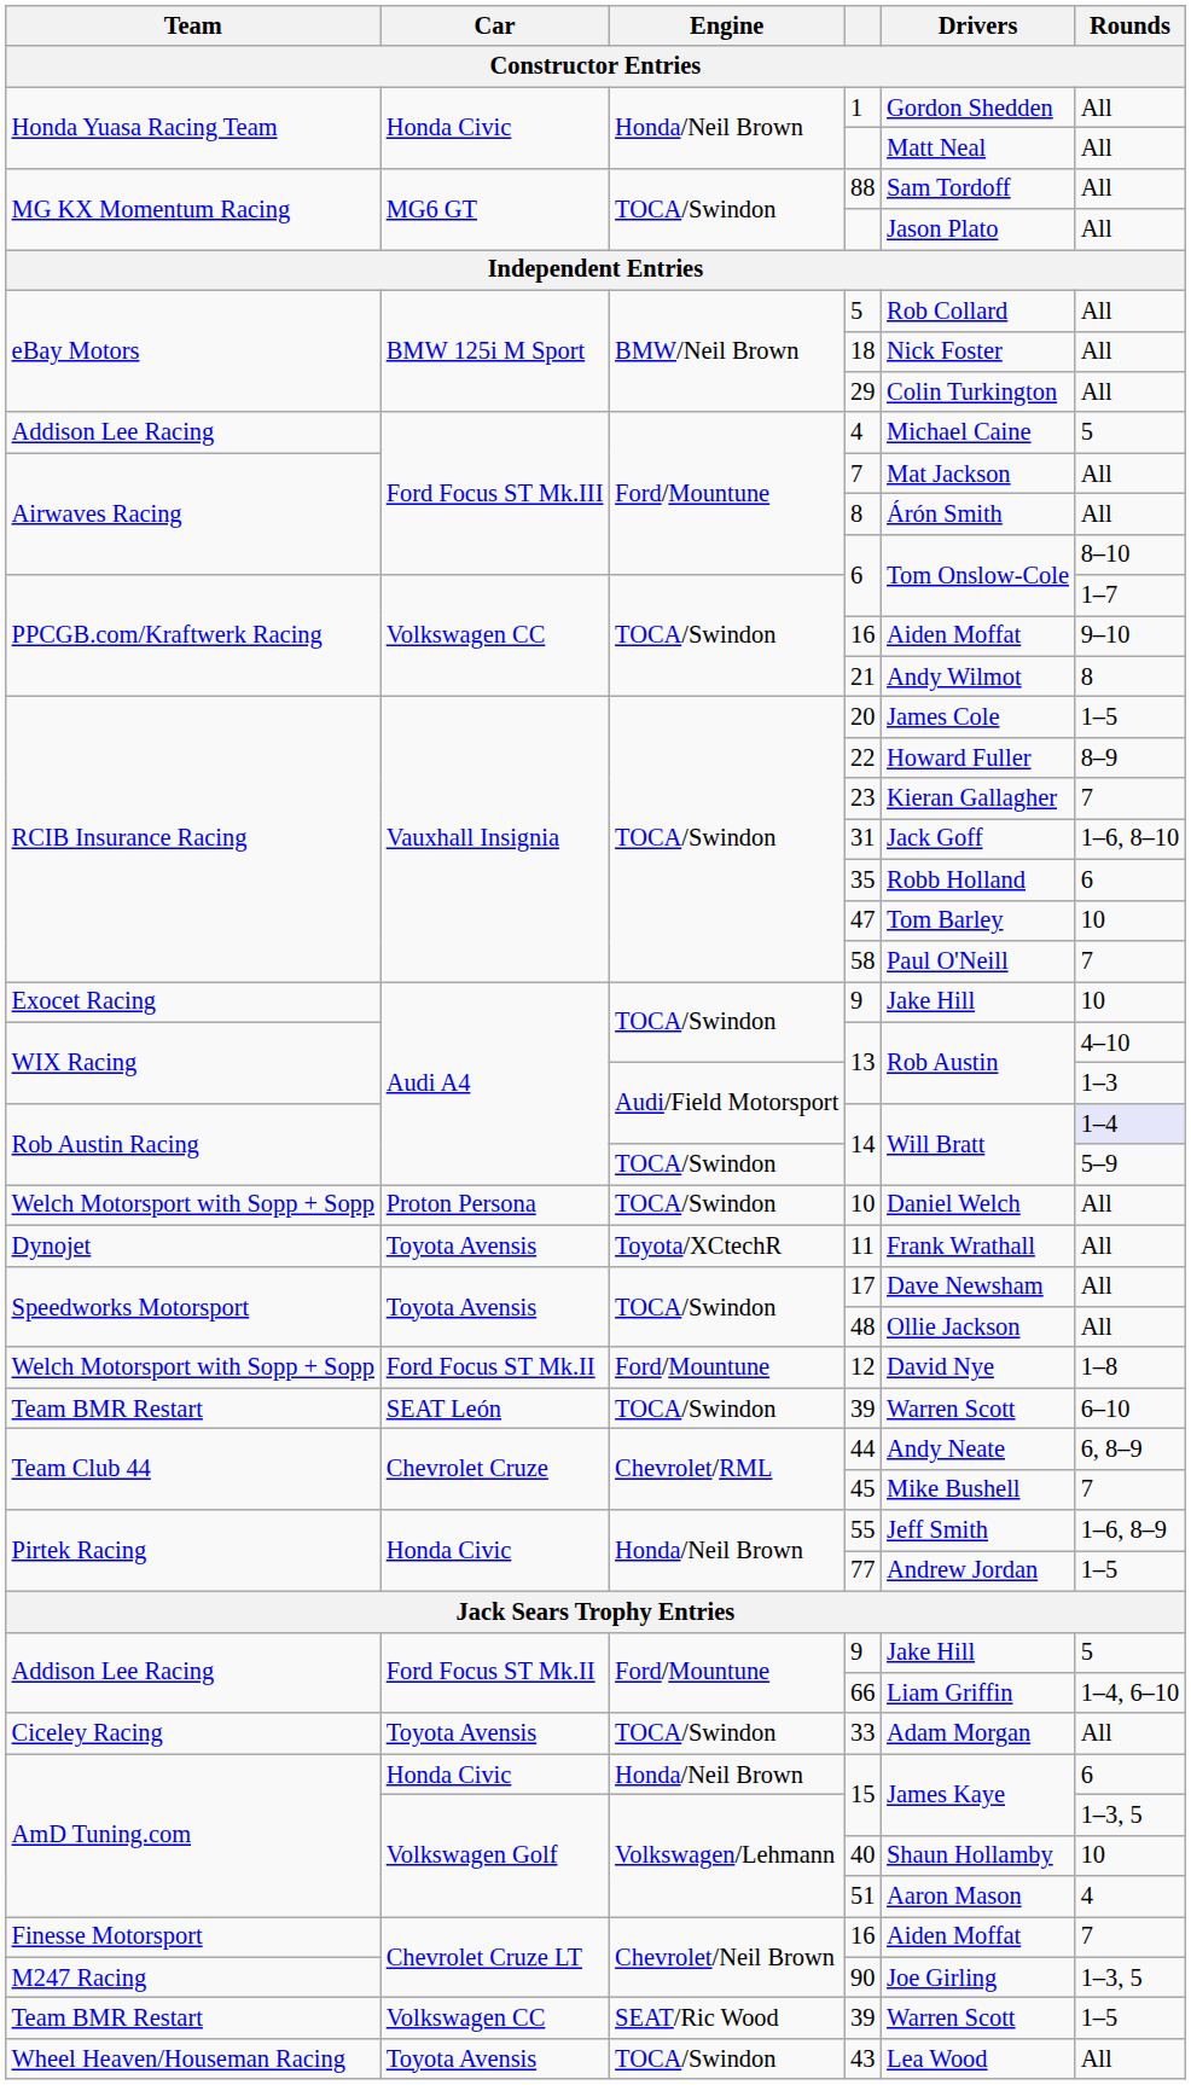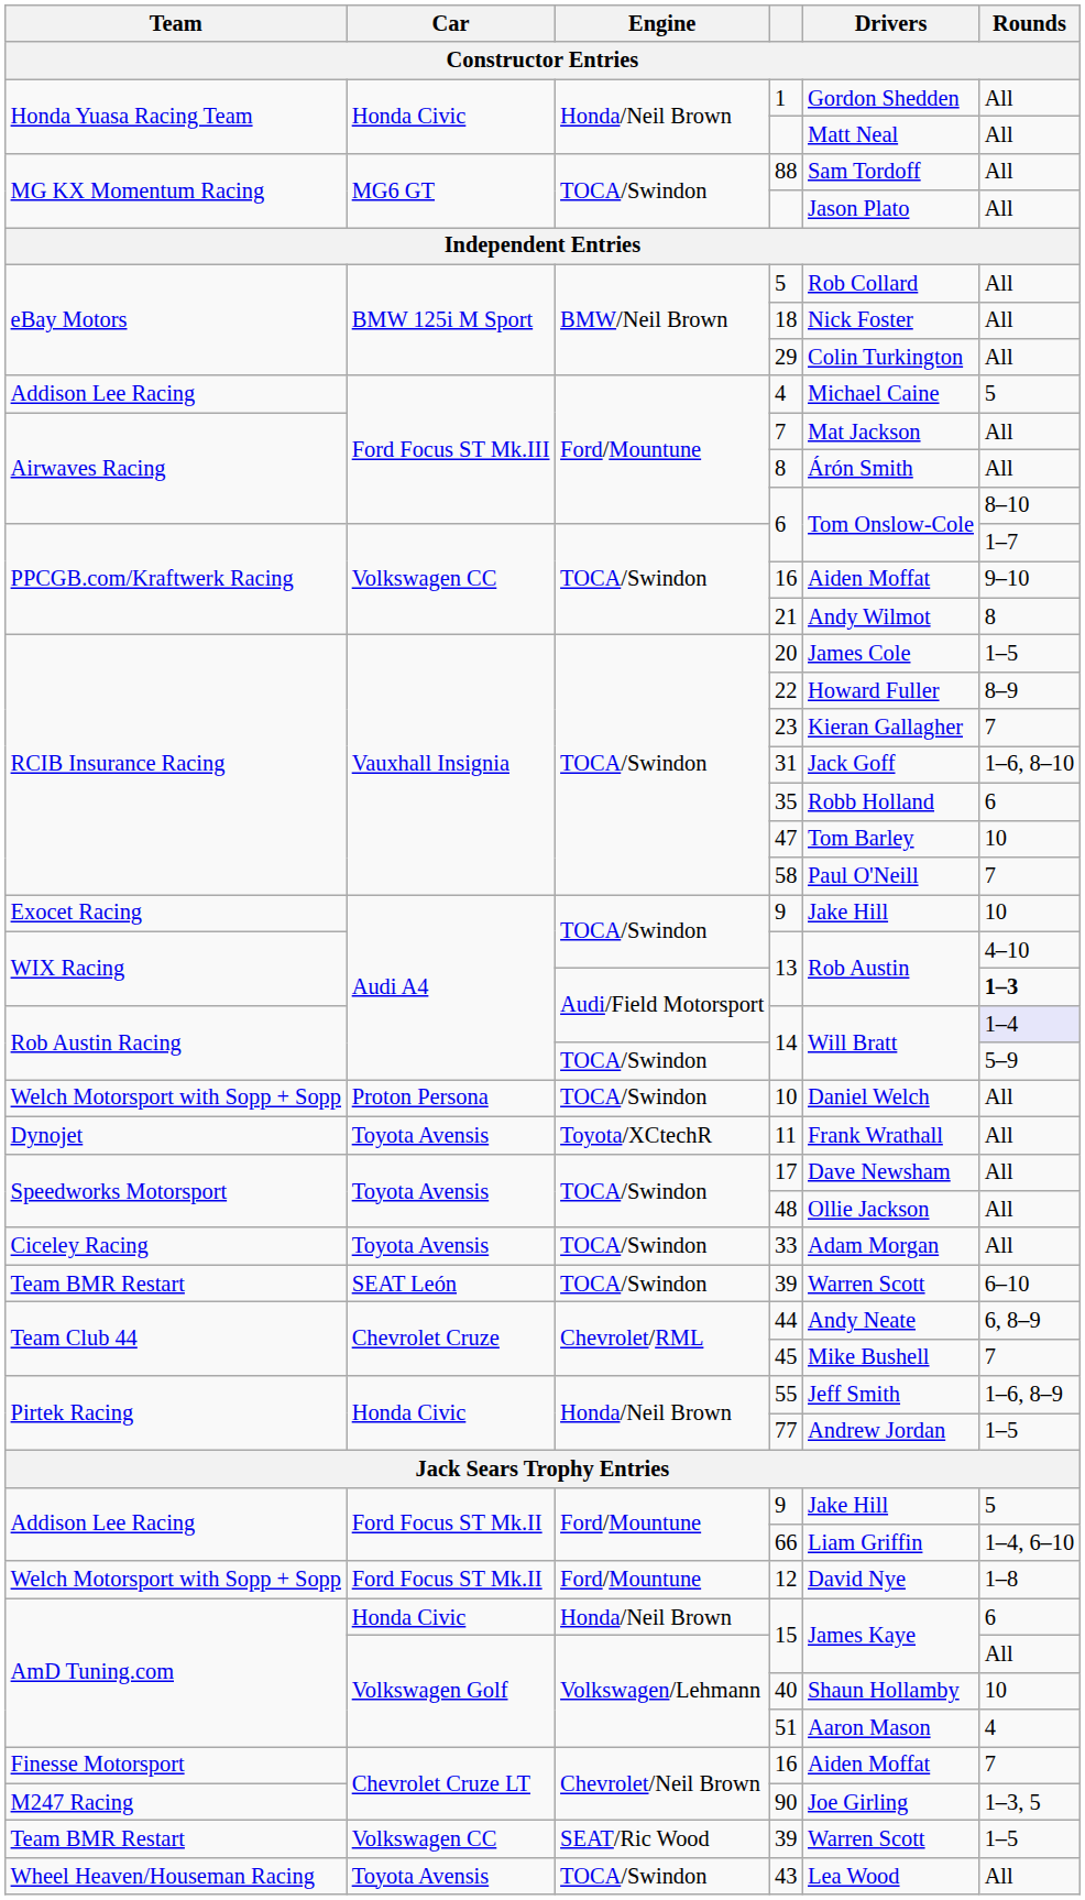 <table class="wikitable" style="font-size: 85%">
 <tr>
 <th>Team</th>
 <th>Car</th>
 <th>Engine</th>
 <th></th>
 <th>Drivers</th>
 <th>Rounds</th>
 </tr>
 <tr>
 <th colspan=6>Constructor Entries</th>
 </tr>
 <tr>
 <td rowspan="2"><a href='#'>Honda Yuasa Racing Team</a></td>
 <td rowspan="2"><a href='#'>Honda Civic</a></td>
 <td rowspan="2"><a href='#'>Honda</a>/Neil Brown</td>
 <td>1</td>
 <td> <a href='#'>Gordon Shedden</a></td>
 <td>All</td>
 </tr>
 <tr>
 <td></td>
 <td> <a href='#'>Matt Neal</a></td>
 <td>All</td>
 </tr>
 <tr>
 <td rowspan="2"><a href='#'>MG KX Momentum Racing</a></td>
 <td rowspan="2"><a href='#'>MG6 GT</a></td>
 <td rowspan="2"><a href='#'>TOCA</a>/Swindon</td>
 <td>88</td>
 <td> <a href='#'>Sam Tordoff</a></td>
 <td>All</td>
 </tr>
 <tr>
 <td></td>
 <td> <a href='#'>Jason Plato</a></td>
 <td>All</td>
 </tr>
 <tr>
 <th colspan=6>Independent Entries</th>
 </tr>
 <tr>
 <td rowspan=3><a href='#'>eBay Motors</a></td>
 <td rowspan=3><a href='#'>BMW 125i M Sport</a></td>
 <td rowspan=3><a href='#'>BMW</a>/Neil Brown</td>
 <td>5</td>
 <td> <a href='#'>Rob Collard</a></td>
 <td>All</td>
 </tr>
 <tr>
 <td>18</td>
 <td> <a href='#'>Nick Foster</a></td>
 <td>All</td>
 </tr>
 <tr>
 <td>29</td>
 <td> <a href='#'>Colin Turkington</a></td>
 <td>All</td>
 </tr>
 <tr>
 <td><a href='#'>Addison Lee Racing</a></td>
 <td rowspan=4 nowrap><a href='#'>Ford Focus ST Mk.III</a></td>
 <td rowspan=4><a href='#'>Ford</a>/<a href='#'>Mountune</a></td>
 <td>4</td>
 <td> <a href='#'>Michael Caine</a></td>
 <td>5</td>
 </tr>
 <tr>
 <td rowspan=3><a href='#'>Airwaves Racing</a></td>
 <td>7</td>
 <td> <a href='#'>Mat Jackson</a></td>
 <td>All</td>
 </tr>
 <tr>
 <td>8</td>
 <td> <a href='#'>Árón Smith</a></td>
 <td>All</td>
 </tr>
 <tr>
 <td rowspan=2>6</td>
 <td rowspan=2 nowrap> <a href='#'>Tom Onslow-Cole</a></td>
 <td>8–10</td>
 </tr>
 <tr>
 <td rowspan=3><a href='#'>PPCGB.com/Kraftwerk Racing</a></td>
 <td rowspan=3><a href='#'>Volkswagen CC</a></td>
 <td rowspan=3><a href='#'>TOCA</a>/Swindon</td>
 <td>1–7</td>
 </tr>
 <tr>
 <td>16</td>
 <td> <a href='#'>Aiden Moffat</a></td>
 <td>9–10</td>
 </tr>
 <tr>
 <td>21</td>
 <td> <a href='#'>Andy Wilmot</a></td>
 <td>8</td>
 </tr>
 <tr>
 <td rowspan=7><a href='#'>RCIB Insurance Racing</a></td>
 <td rowspan=7><a href='#'>Vauxhall Insignia</a></td>
 <td rowspan=7><a href='#'>TOCA</a>/Swindon</td>
 <td>20</td>
 <td> <a href='#'>James Cole</a></td>
 <td>1–5</td>
 </tr>
 <tr>
 <td>22</td>
 <td> <a href='#'>Howard Fuller</a></td>
 <td>8–9</td>
 </tr>
 <tr>
 <td>23</td>
 <td> <a href='#'>Kieran Gallagher</a></td>
 <td>7</td>
 </tr>
 <tr>
 <td>31</td>
 <td> <a href='#'>Jack Goff</a></td>
 <td>1–6, 8–10</td>
 </tr>
 <tr>
 <td>35</td>
 <td> <a href='#'>Robb Holland</a></td>
 <td>6</td>
 </tr>
 <tr>
 <td>47</td>
 <td> <a href='#'>Tom Barley</a></td>
 <td>10</td>
 </tr>
 <tr>
 <td>58</td>
 <td> <a href='#'>Paul O'Neill</a></td>
 <td>7</td>
 </tr>
 <tr>
 <td><a href='#'>Exocet Racing</a></td>
 <td rowspan=5><a href='#'>Audi A4</a></td>
 <td rowspan=2><a href='#'>TOCA</a>/Swindon</td>
 <td>9</td>
 <td> <a href='#'>Jake Hill</a></td>
 <td>10</td>
 </tr>
 <tr>
 <td rowspan=2><a href='#'>WIX Racing</a></td>
 <td rowspan=2>13</td>
 <td rowspan=2> <a href='#'>Rob Austin</a></td>
 <td>4–10</td>
 </tr>
 <tr>
 <td rowspan=2><a href='#'>Audi</a>/Field Motorsport</td>
-<td>1–3</td>
+<td><strong>1–3</strong></td>
 </tr>
 <tr>
 <td rowspan=2><a href='#'>Rob Austin Racing</a></td>
 <td rowspan=2>14</td>
 <td rowspan=2> <a href='#'>Will Bratt</a></td>
 <td style="background: lavender;">1–4</td>
 </tr>
 <tr>
 <td><a href='#'>TOCA</a>/Swindon</td>
 <td>5–9</td>
 </tr>
 <tr>
 <td nowrap><a href='#'>Welch Motorsport with Sopp + Sopp</a></td>
 <td><a href='#'>Proton Persona</a></td>
 <td><a href='#'>TOCA</a>/Swindon</td>
 <td>10</td>
 <td> <a href='#'>Daniel Welch</a></td>
 <td>All</td>
 </tr>
 <tr>
 <td><a href='#'>Dynojet</a></td>
 <td><a href='#'>Toyota Avensis</a></td>
 <td><a href='#'>Toyota</a>/XCtechR</td>
 <td>11</td>
 <td> <a href='#'>Frank Wrathall</a></td>
 <td>All</td>
 </tr>
 <tr>
 <td rowspan=2><a href='#'>Speedworks Motorsport</a></td>
 <td rowspan=2><a href='#'>Toyota Avensis</a></td>
 <td rowspan=2><a href='#'>TOCA</a>/Swindon</td>
 <td>17</td>
 <td> <a href='#'>Dave Newsham</a></td>
 <td>All</td>
 </tr>
 <tr>
 <td>48</td>
 <td> <a href='#'>Ollie Jackson</a></td>
 <td>All</td>
 </tr>
 <tr>
-<td><a href='#'>Welch Motorsport with Sopp + Sopp</a></td>
-<td><a href='#'>Ford Focus ST Mk.II</a></td>
-<td><a href='#'>Ford</a>/<a href='#'>Mountune</a></td>
-<td>12</td>
-<td> <a href='#'>David Nye</a></td>
-<td>1–8</td>
+<td><a href='#'>Ciceley Racing</a></td>
+<td><a href='#'>Toyota Avensis</a></td>
+<td><a href='#'>TOCA</a>/Swindon</td>
+<td>33</td>
+<td> <a href='#'>Adam Morgan</a></td>
+<td>All</td>
 </tr>
 <tr>
 <td><a href='#'>Team BMR Restart</a></td>
 <td><a href='#'>SEAT León</a></td>
 <td><a href='#'>TOCA</a>/Swindon</td>
 <td>39</td>
 <td> <a href='#'>Warren Scott</a></td>
 <td>6–10</td>
 </tr>
 <tr>
 <td rowspan=2><a href='#'>Team Club 44</a></td>
 <td rowspan=2><a href='#'>Chevrolet Cruze</a></td>
 <td rowspan=2><a href='#'>Chevrolet</a>/<a href='#'>RML</a></td>
 <td>44</td>
 <td> <a href='#'>Andy Neate</a></td>
 <td>6, 8–9</td>
 </tr>
 <tr>
 <td>45</td>
 <td> <a href='#'>Mike Bushell</a></td>
 <td>7</td>
 </tr>
 <tr>
 <td rowspan=2><a href='#'>Pirtek Racing</a></td>
 <td rowspan=2><a href='#'>Honda Civic</a></td>
 <td rowspan=2><a href='#'>Honda</a>/Neil Brown</td>
 <td>55</td>
 <td> <a href='#'>Jeff Smith</a></td>
 <td>1–6, 8–9</td>
 </tr>
 <tr>
 <td>77</td>
 <td> <a href='#'>Andrew Jordan</a></td>
 <td>1–5</td>
 </tr>
 <tr>
 <th colspan=6>Jack Sears Trophy Entries</th>
 </tr>
 <tr>
 <td rowspan=2><a href='#'>Addison Lee Racing</a></td>
 <td rowspan=2><a href='#'>Ford Focus ST Mk.II</a></td>
 <td rowspan=2><a href='#'>Ford</a>/<a href='#'>Mountune</a></td>
 <td>9</td>
 <td> <a href='#'>Jake Hill</a></td>
 <td>5</td>
 </tr>
 <tr>
 <td>66</td>
 <td> <a href='#'>Liam Griffin</a></td>
 <td>1–4, 6–10</td>
 </tr>
 <tr>
-<td><a href='#'>Ciceley Racing</a></td>
-<td><a href='#'>Toyota Avensis</a></td>
-<td><a href='#'>TOCA</a>/Swindon</td>
-<td>33</td>
-<td> <a href='#'>Adam Morgan</a></td>
-<td>All</td>
+<td><a href='#'>Welch Motorsport with Sopp + Sopp</a></td>
+<td><a href='#'>Ford Focus ST Mk.II</a></td>
+<td><a href='#'>Ford</a>/<a href='#'>Mountune</a></td>
+<td>12</td>
+<td> <a href='#'>David Nye</a></td>
+<td>1–8</td>
 </tr>
 <tr>
 <td rowspan=4><a href='#'>AmD Tuning.com</a></td>
 <td><a href='#'>Honda Civic</a></td>
 <td><a href='#'>Honda</a>/Neil Brown</td>
 <td rowspan=2>15</td>
 <td rowspan=2> <a href='#'>James Kaye</a></td>
 <td>6</td>
 </tr>
 <tr>
 <td rowspan=3><a href='#'>Volkswagen Golf</a></td>
 <td rowspan=3 nowrap><a href='#'>Volkswagen</a>/Lehmann</td>
-<td>1–3, 5</td>
+<td>All</td>
 </tr>
 <tr>
 <td>40</td>
 <td> <a href='#'>Shaun Hollamby</a></td>
 <td>10</td>
 </tr>
 <tr>
 <td>51</td>
 <td> <a href='#'>Aaron Mason</a></td>
 <td>4</td>
 </tr>
 <tr>
 <td><a href='#'>Finesse Motorsport</a></td>
 <td rowspan=2><a href='#'>Chevrolet Cruze LT</a></td>
 <td rowspan=2><a href='#'>Chevrolet</a>/Neil Brown</td>
 <td>16</td>
 <td> <a href='#'>Aiden Moffat</a></td>
 <td>7</td>
 </tr>
 <tr>
 <td><a href='#'>M247 Racing</a></td>
 <td>90</td>
 <td> <a href='#'>Joe Girling</a></td>
 <td>1–3, 5</td>
 </tr>
 <tr>
 <td><a href='#'>Team BMR Restart</a></td>
 <td><a href='#'>Volkswagen CC</a></td>
 <td><a href='#'>SEAT</a>/Ric Wood</td>
 <td>39</td>
 <td> <a href='#'>Warren Scott</a></td>
 <td>1–5</td>
 </tr>
 <tr>
 <td><a href='#'>Wheel Heaven/Houseman Racing</a></td>
 <td><a href='#'>Toyota Avensis</a></td>
 <td><a href='#'>TOCA</a>/Swindon</td>
 <td>43</td>
 <td> <a href='#'>Lea Wood</a></td>
 <td>All</td>
 </tr>
 </table>
